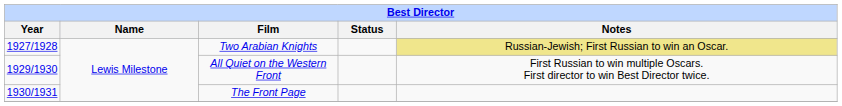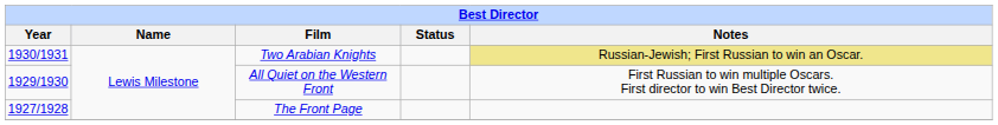 <table class="wikitable" style="text-align: center">
 <tr style="background:#bfd7ff;">
 <td colspan="6" style="text-align: center;"><strong><a href='#'>Best Director</a></strong></td>
 </tr>
 <tr style="background:#ebf5ff;">
 <th style="width:075px;">Year</th>
 <th style="width:200px;">Name</th>
 <th style="width:200px;">Film</th>
 <th style="width:080px;">Status</th>
 <th style="width:650px;">Notes</th>
 </tr>
 <tr>
-<td><a href='#'>1927/1928</a></td>
+<td><a href='#'>1930/1931</a></td>
 <td rowspan="3"><a href='#'>Lewis Milestone</a></td>
 <td><em><a href='#'>Two Arabian Knights</a></em></td>
 <td></td>
 <td style="background: khaki;">Russian-Jewish; First Russian to win an Oscar.</td>
 </tr>
 <tr>
 <td><a href='#'>1929/1930</a></td>
 <td><em><a href='#'>All Quiet on the Western Front</a></em></td>
 <td></td>
 <td>First Russian to win multiple Oscars.<br>First director to win Best Director twice.</td>
 </tr>
 <tr>
-<td><a href='#'>1930/1931</a></td>
+<td><a href='#'>1927/1928</a></td>
 <td><em><a href='#'>The Front Page</a></em></td>
 <td></td>
 <td></td>
 </tr>
 <tr>
 </tr>
 </table>
